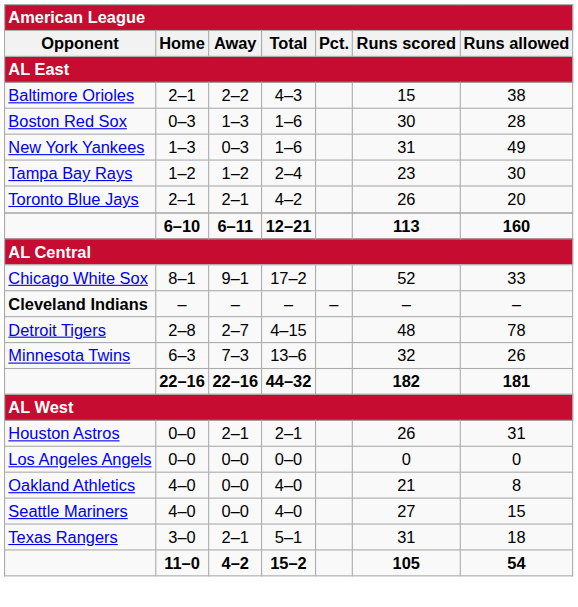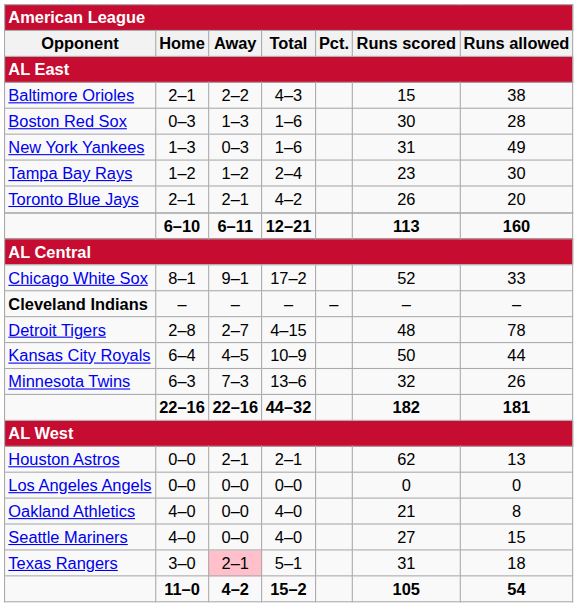 <table class="wikitable" style="font-size: 95%; text-align: center">
 <tr>
 <td colspan="7" style="text-align:left; background:#c60c30;color:#fff"><strong>American League</strong></td>
 </tr>
 <tr>
 <th>Opponent</th>
 <th>Home</th>
 <th>Away</th>
 <th>Total</th>
 <th>Pct.</th>
 <th>Runs scored</th>
 <th>Runs allowed</th>
 </tr>
 <tr>
 <td colspan="7" style="text-align:left; background:#c60c30;color:#fff"><strong>AL East</strong></td>
 </tr>
 <tr>
 <td style="text-align:left"><a href='#'>Baltimore Orioles</a></td>
 <td>2–1</td>
 <td>2–2</td>
 <td>4–3</td>
 <td></td>
 <td>15</td>
 <td>38</td>
 </tr>
 <tr>
 <td style="text-align:left"><a href='#'>Boston Red Sox</a></td>
 <td>0–3</td>
 <td>1–3</td>
 <td>1–6</td>
 <td></td>
 <td>30</td>
 <td>28</td>
 </tr>
 <tr>
 <td style="text-align:left"><a href='#'>New York Yankees</a></td>
 <td>1–3</td>
 <td>0–3</td>
 <td>1–6</td>
 <td></td>
 <td>31</td>
 <td>49</td>
 </tr>
 <tr>
 <td style="text-align:left"><a href='#'>Tampa Bay Rays</a></td>
 <td>1–2</td>
 <td>1–2</td>
 <td>2–4</td>
 <td></td>
 <td>23</td>
 <td>30</td>
 </tr>
 <tr>
 <td style="text-align:left"><a href='#'>Toronto Blue Jays</a></td>
 <td>2–1</td>
 <td>2–1</td>
 <td>4–2</td>
 <td></td>
 <td>26</td>
 <td>20</td>
 </tr>
 <tr>
 </tr>
 <tr style="font-weight:bold">
 <td></td>
 <td>6–10</td>
 <td>6–11</td>
 <td>12–21</td>
 <td></td>
 <td>113</td>
 <td>160</td>
 </tr>
 <tr>
 <td colspan="7" style="text-align:left; background:#c60c30;color:#fff"><strong>AL Central</strong></td>
 </tr>
 <tr>
 <td style="text-align:left"><a href='#'>Chicago White Sox</a></td>
 <td>8–1</td>
 <td>9–1</td>
 <td>17–2</td>
 <td></td>
 <td>52</td>
 <td>33</td>
 </tr>
 <tr>
 <td style="text-align:left"><strong>Cleveland Indians</strong></td>
 <td>–</td>
 <td>–</td>
 <td>–</td>
 <td>–</td>
 <td>–</td>
 <td>–</td>
 </tr>
 <tr>
 <td style="text-align:left"><a href='#'>Detroit Tigers</a></td>
 <td>2–8</td>
 <td>2–7</td>
 <td>4–15</td>
 <td></td>
 <td>48</td>
 <td>78</td>
 </tr>
 <tr>
+<td style="text-align:left"><a href='#'>Kansas City Royals</a></td>
+<td>6–4</td>
+<td>4–5</td>
+<td>10–9</td>
+<td></td>
+<td>50</td>
+<td>44</td>
+</tr>
+<tr>
 <td style="text-align:left"><a href='#'>Minnesota Twins</a></td>
 <td>6–3</td>
 <td>7–3</td>
 <td>13–6</td>
 <td></td>
 <td>32</td>
 <td>26</td>
 </tr>
 <tr style="font-weight:bold">
 <td></td>
 <td>22–16</td>
 <td>22–16</td>
 <td>44–32</td>
 <td></td>
 <td>182</td>
 <td>181</td>
 </tr>
 <tr>
 <td colspan="7" style="text-align:left; background:#c60c30;color:#fff"><strong>AL West</strong></td>
 </tr>
 <tr>
 <td style="text-align:left"><a href='#'>Houston Astros</a></td>
 <td>0–0</td>
 <td>2–1</td>
 <td>2–1</td>
 <td></td>
-<td>26</td>
-<td>31</td>
+<td>62</td>
+<td>13</td>
 </tr>
 <tr>
 <td style="text-align:left"><a href='#'>Los Angeles Angels</a></td>
 <td>0–0</td>
 <td>0–0</td>
 <td>0–0</td>
 <td></td>
 <td>0</td>
 <td>0</td>
 </tr>
 <tr>
 <td style="text-align:left"><a href='#'>Oakland Athletics</a></td>
 <td>4–0</td>
 <td>0–0</td>
 <td>4–0</td>
 <td></td>
 <td>21</td>
 <td>8</td>
 </tr>
 <tr>
 <td style="text-align:left"><a href='#'>Seattle Mariners</a></td>
 <td>4–0</td>
 <td>0–0</td>
 <td>4–0</td>
 <td></td>
 <td>27</td>
 <td>15</td>
 </tr>
 <tr>
 <td style="text-align:left"><a href='#'>Texas Rangers</a></td>
 <td>3–0</td>
-<td>2–1</td>
+<td style="background: pink;">2–1</td>
 <td>5–1</td>
 <td></td>
 <td>31</td>
 <td>18</td>
 </tr>
 <tr style="font-weight:bold">
 <td></td>
 <td>11–0</td>
 <td>4–2</td>
 <td>15–2</td>
 <td></td>
 <td>105</td>
 <td>54</td>
 </tr>
 </table>
